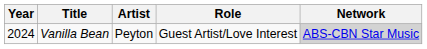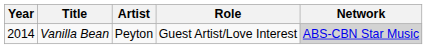 <table class="wikitable">
 <tr>
 <th>Year</th>
 <th>Title</th>
 <th>Artist</th>
 <th>Role</th>
 <th>Network</th>
 </tr>
 <tr>
-<td>2024</td>
+<td>2014</td>
 <td><em>Vanilla Bean</em></td>
 <td>Peyton</td>
 <td>Guest Artist/Love Interest</td>
 <td style="background: lightgrey;"><a href='#'>ABS-CBN Star Music</a></td>
 </tr>
 </table>
